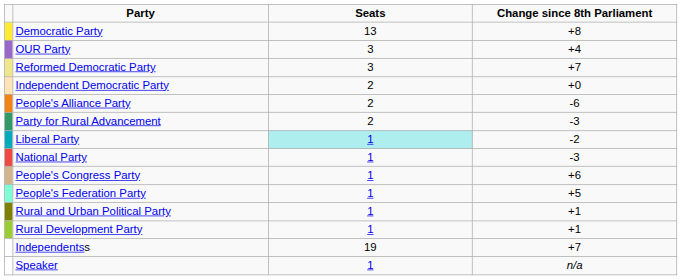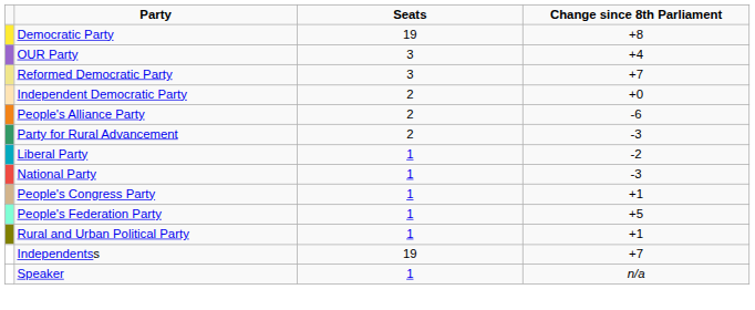 <table class="wikitable" width=75%>
 <tr ------------------>
 <td width=1%></td>
 <td width=30% align=center><strong>Party</strong></td>
 <td width=24% align=center><strong>Seats</strong></td>
 <td width=24% align=center><strong>Change since 8th Parliament</strong></td>
 </tr>
 <tr ------------------>
 <td bgcolor=#FFEB33></td>
 <td><a href='#'>Democratic Party</a></td>
-<td align=center>13</td>
+<td align=center>19</td>
 <td align=center>+8</td>
 </tr>
 <tr ------------------>
 <td bgcolor=#9966CC></td>
 <td><a href='#'>OUR Party</a></td>
 <td align=center>3</td>
 <td align=center>+4</td>
 </tr>
 <tr ------------------>
 <td bgcolor=#F0E68C></td>
 <td><a href='#'>Reformed Democratic Party</a></td>
 <td align=center>3</td>
 <td align=center>+7</td>
 </tr>
 <tr ------------------>
 <td bgcolor=#FFE4B5></td>
 <td><a href='#'>Independent Democratic Party</a></td>
 <td align=center>2</td>
 <td align=center>+0</td>
 </tr>
 <tr ------------------>
 <td bgcolor=#F28317></td>
 <td><a href='#'>People's Alliance Party</a></td>
 <td align=center>2</td>
 <td align=center>-6</td>
 </tr>
 <tr ------------------>
 <td bgcolor=#339966></td>
 <td><a href='#'>Party for Rural Advancement</a></td>
 <td align=center>2</td>
 <td align=center>-3</td>
 </tr>
 <tr ------------------>
 <td bgcolor=#02AABE></td>
 <td><a href='#'>Liberal Party</a></td>
-<td align=center style="background: paleturquoise;"><a href='#'>1</a></td>
+<td align=center><a href='#'>1</a></td>
 <td align=center>-2</td>
 </tr>
 <tr ------------------>
 <td bgcolor=#EF4A42></td>
 <td><a href='#'>National Party</a></td>
 <td align=center><a href='#'>1</a></td>
 <td align=center>-3</td>
 </tr>
 <tr ------------------>
 <td bgcolor=#D2B48C></td>
 <td><a href='#'>People's Congress Party</a></td>
 <td align=center><a href='#'>1</a></td>
-<td align=center>+6</td>
+<td align=center>+1</td>
 </tr>
 <tr ------------------>
 <td bgcolor=#7FFFD4></td>
 <td><a href='#'>People's Federation Party</a></td>
 <td align=center><a href='#'>1</a></td>
 <td align=center>+5</td>
 </tr>
 <tr ------------------>
 <td bgcolor=#808000></td>
 <td><a href='#'>Rural and Urban Political Party</a></td>
-<td align=center><a href='#'>1</a></td>
-<td align=center>+1</td>
-</tr>
-<tr ------------------>
-<td bgcolor=#9ACD32></td>
-<td><a href='#'>Rural Development Party</a></td>
 <td align=center><a href='#'>1</a></td>
 <td align=center>+1</td>
 </tr>
 <tr ------------------>
 <td bgcolor=#ffffff></td>
 <td><a href='#'>Independents</a>s</td>
 <td align=center>19</td>
 <td align=center>+7</td>
 </tr>
 <tr ------------------>
 <td bgcolor=#ffffff></td>
 <td><a href='#'>Speaker</a></td>
 <td align=center><a href='#'>1</a></td>
 <td align=center><em>n/a</em></td>
 </tr>
 </table>
